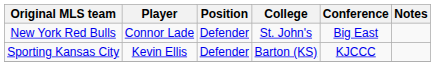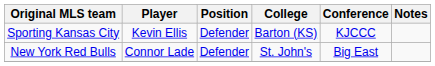 <table class="wikitable sortable" style="text-align:center">
 <tr>
 <th>Original MLS team</th>
 <th>Player</th>
 <th>Position</th>
 <th>College</th>
 <th>Conference</th>
 <th>Notes</th>
 </tr>
 <tr>
+<td><a href='#'>Sporting Kansas City</a></td>
+<td><a href='#'>Kevin Ellis</a></td>
+<td><a href='#'>Defender</a></td>
+<td><a href='#'>Barton (KS)</a></td>
+<td><a href='#'>KJCCC</a></td>
+<td></td>
+</tr>
+<tr>
 <td><a href='#'>New York Red Bulls</a></td>
 <td><a href='#'>Connor Lade</a></td>
 <td><a href='#'>Defender</a></td>
 <td><a href='#'>St. John's</a></td>
 <td><a href='#'>Big East</a></td>
 <td></td>
 </tr>
 <tr>
-<td><a href='#'>Sporting Kansas City</a></td>
-<td><a href='#'>Kevin Ellis</a></td>
-<td><a href='#'>Defender</a></td>
-<td><a href='#'>Barton (KS)</a></td>
-<td><a href='#'>KJCCC</a></td>
-<td></td>
-</tr>
-<tr>
 </tr>
 </table>
